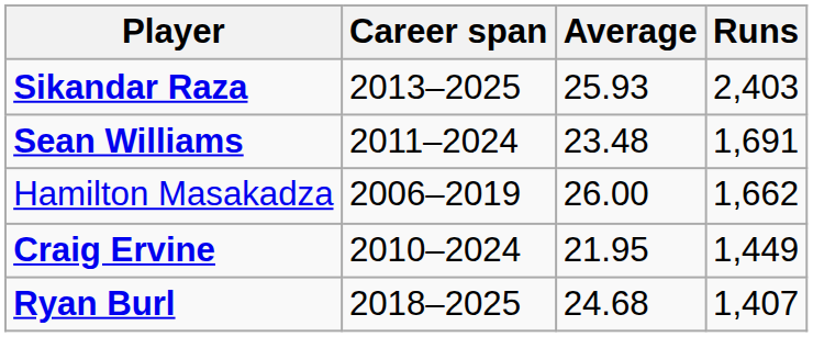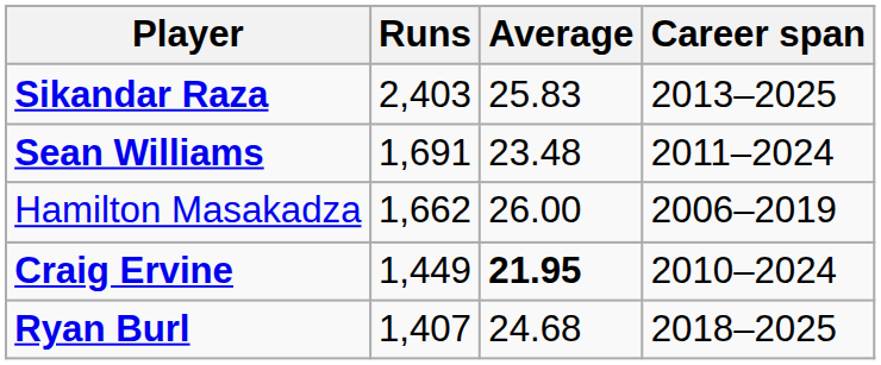 <table class="wikitable">
 <tr>
 <th>Player</th>
+<th>Runs</th>
+<th>Average</th>
 <th>Career span</th>
-<th>Average</th>
-<th>Runs</th>
 </tr>
 <tr>
 <td><strong><a href='#'>Sikandar Raza</a></strong></td>
+<td>2,403</td>
+<td>25.83</td>
 <td>2013–2025</td>
-<td>25.93</td>
-<td>2,403</td>
 </tr>
 <tr>
 <td><strong><a href='#'>Sean Williams</a></strong></td>
+<td>1,691</td>
+<td>23.48</td>
 <td>2011–2024</td>
-<td>23.48</td>
-<td>1,691</td>
 </tr>
 <tr>
 <td><a href='#'>Hamilton Masakadza</a></td>
+<td>1,662</td>
+<td>26.00</td>
 <td>2006–2019</td>
-<td>26.00</td>
-<td>1,662</td>
 </tr>
 <tr>
 <td><strong><a href='#'>Craig Ervine</a></strong></td>
+<td>1,449</td>
+<td><strong>21.95</strong></td>
 <td>2010–2024</td>
-<td>21.95</td>
-<td>1,449</td>
 </tr>
 <tr>
 <td><strong><a href='#'>Ryan Burl</a></strong></td>
+<td>1,407</td>
+<td>24.68</td>
 <td>2018–2025</td>
-<td>24.68</td>
-<td>1,407</td>
 </tr>
 </table>
